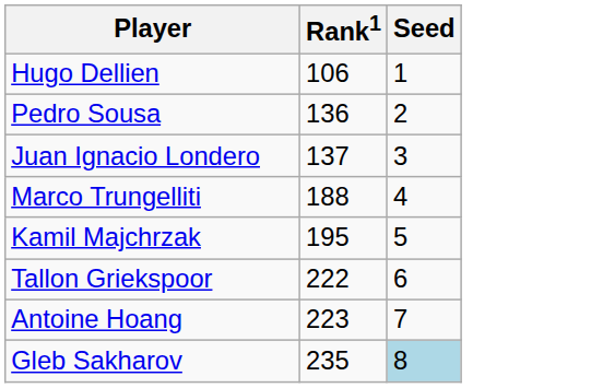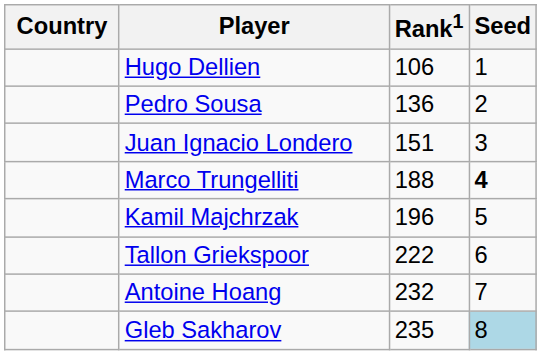 <table class="sortable wikitable">
 <tr>
+<th width="70">Country</th>
 <th width="175">Player</th>
 <th>Rank<sup>1</sup></th>
 <th>Seed</th>
 </tr>
 <tr>
+<td></td>
 <td><a href='#'>Hugo Dellien</a></td>
 <td>106</td>
 <td>1</td>
 </tr>
 <tr>
+<td></td>
 <td><a href='#'>Pedro Sousa</a></td>
 <td>136</td>
 <td>2</td>
 </tr>
 <tr>
+<td></td>
 <td><a href='#'>Juan Ignacio Londero</a></td>
-<td>137</td>
+<td>151</td>
 <td>3</td>
 </tr>
 <tr>
+<td></td>
 <td><a href='#'>Marco Trungelliti</a></td>
 <td>188</td>
-<td>4</td>
+<td><strong>4</strong></td>
 </tr>
 <tr>
+<td></td>
 <td><a href='#'>Kamil Majchrzak</a></td>
-<td>195</td>
+<td>196</td>
 <td>5</td>
 </tr>
 <tr>
+<td></td>
 <td><a href='#'>Tallon Griekspoor</a></td>
 <td>222</td>
 <td>6</td>
 </tr>
 <tr>
+<td></td>
 <td><a href='#'>Antoine Hoang</a></td>
-<td>223</td>
+<td>232</td>
 <td>7</td>
 </tr>
 <tr>
+<td></td>
 <td><a href='#'>Gleb Sakharov</a></td>
 <td>235</td>
 <td style="background: lightblue;">8</td>
 </tr>
 </table>
